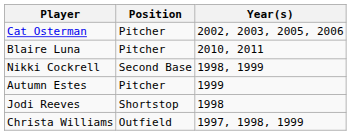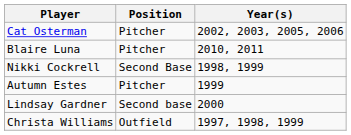 <table class="wikitable">
 <tr>
 <th>Player</th>
 <th>Position</th>
 <th>Year(s)</th>
 </tr>
 <tr>
 <td><a href='#'>Cat Osterman</a></td>
 <td>Pitcher</td>
 <td>2002, 2003, 2005, 2006</td>
 </tr>
 <tr>
 <td>Blaire Luna</td>
 <td>Pitcher</td>
 <td>2010, 2011</td>
 </tr>
 <tr>
 <td>Nikki Cockrell</td>
 <td>Second Base</td>
 <td>1998, 1999</td>
 </tr>
 <tr>
 <td>Autumn Estes</td>
 <td>Pitcher</td>
 <td>1999</td>
 </tr>
 <tr>
-<td>Jodi Reeves</td>
-<td>Shortstop</td>
-<td>1998</td>
+<td>Lindsay Gardner</td>
+<td>Second base</td>
+<td>2000</td>
 </tr>
 <tr>
 <td>Christa Williams</td>
 <td>Outfield</td>
 <td>1997, 1998, 1999</td>
 </tr>
 </table>
